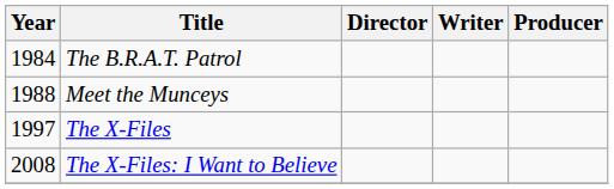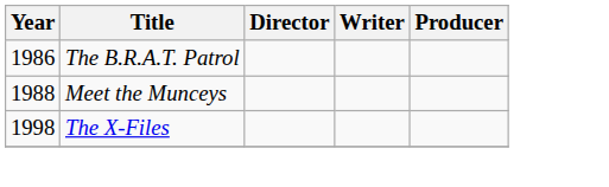 <table class="wikitable">
 <tr>
 <th>Year</th>
 <th>Title</th>
 <th>Director</th>
 <th>Writer</th>
 <th>Producer</th>
 </tr>
 <tr>
-<td>1984</td>
+<td>1986</td>
 <td><em>The B.R.A.T. Patrol</em></td>
 <td></td>
 <td></td>
 <td></td>
 </tr>
 <tr>
 <td>1988</td>
 <td><em>Meet the Munceys</em></td>
 <td></td>
 <td></td>
 <td></td>
 </tr>
 <tr>
-<td>1997</td>
+<td>1998</td>
 <td><em><a href='#'>The X-Files</a></em></td>
-<td></td>
-<td></td>
-<td></td>
-</tr>
-<tr>
-<td>2008</td>
-<td><em><a href='#'>The X-Files: I Want to Believe</a></em></td>
 <td></td>
 <td></td>
 <td></td>
 </tr>
 <tr>
 </tr>
 </table>
